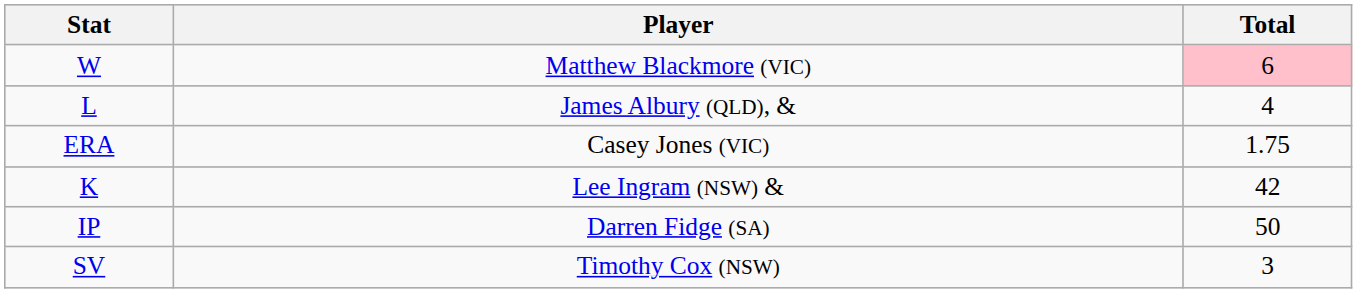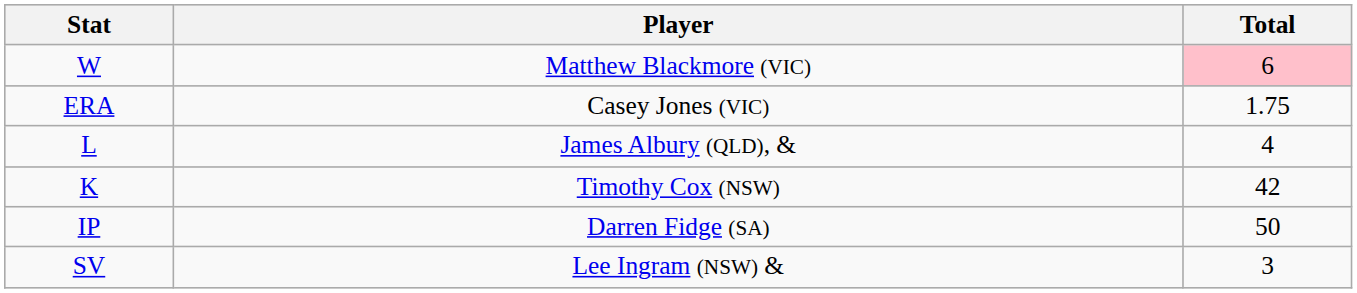 <table class="wikitable" style="text-align:center;">
 <tr>
 <th style="width:5%;">Stat</th>
 <th style="width:30%;">Player</th>
 <th style="width:5%;">Total</th>
 </tr>
 <tr>
 <td><a href='#'>W</a></td>
 <td><a href='#'>Matthew Blackmore</a> <small>(VIC)</small></td>
 <td style="background: pink;">6</td>
 </tr>
 <tr>
+<td><a href='#'>ERA</a></td>
+<td>Casey Jones <small>(VIC)</small></td>
+<td>1.75</td>
+</tr>
+<tr>
 <td><a href='#'>L</a></td>
 <td><a href='#'>James Albury</a> <small>(QLD)</small>,  & </td>
 <td>4</td>
 </tr>
 <tr>
-<td><a href='#'>ERA</a></td>
-<td>Casey Jones <small>(VIC)</small></td>
-<td>1.75</td>
-</tr>
-<tr>
 <td><a href='#'>K</a></td>
-<td><a href='#'>Lee Ingram</a> <small>(NSW)</small> & </td>
+<td><a href='#'>Timothy Cox</a> <small>(NSW)</small></td>
 <td>42</td>
 </tr>
 <tr>
 <td><a href='#'>IP</a></td>
 <td><a href='#'>Darren Fidge</a> <small>(SA)</small></td>
 <td>50</td>
 </tr>
 <tr>
 <td><a href='#'>SV</a></td>
-<td><a href='#'>Timothy Cox</a> <small>(NSW)</small></td>
+<td><a href='#'>Lee Ingram</a> <small>(NSW)</small> & </td>
 <td>3</td>
 </tr>
 </table>
